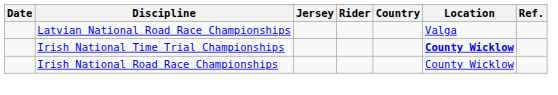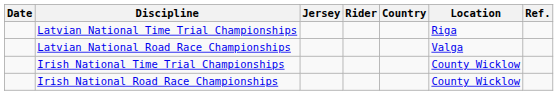 <table class="wikitable sortable">
 <tr>
 <th>Date</th>
 <th>Discipline</th>
 <th>Jersey</th>
 <th>Rider</th>
 <th>Country</th>
 <th>Location</th>
 <th class="unsortable">Ref.</th>
+</tr>
+<tr>
+<td></td>
+<td><a href='#'>Latvian National Time Trial Championships</a></td>
+<td align="center"></td>
+<td></td>
+<td></td>
+<td><a href='#'>Riga</a></td>
+<td align="center"></td>
 </tr>
 <tr>
 <td></td>
 <td><a href='#'>Latvian National Road Race Championships</a></td>
 <td align="center"></td>
 <td></td>
 <td></td>
 <td><a href='#'>Valga</a></td>
 <td align="center"></td>
 </tr>
 <tr>
 <td></td>
 <td><a href='#'>Irish National Time Trial Championships</a></td>
 <td align="center"></td>
 <td></td>
 <td></td>
-<td><strong><a href='#'>County Wicklow</a></strong></td>
+<td><a href='#'>County Wicklow</a></td>
 <td align="center"></td>
 </tr>
 <tr>
 <td></td>
 <td><a href='#'>Irish National Road Race Championships</a></td>
 <td align="center"></td>
 <td></td>
 <td></td>
 <td><a href='#'>County Wicklow</a></td>
 <td align="center"></td>
 </tr>
 </table>
